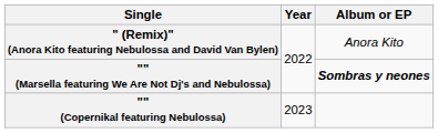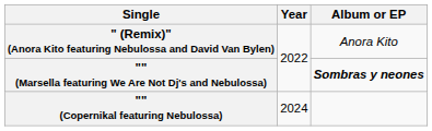 <table class="wikitable plainrowheaders" style="text-align:center;">
 <tr>
 <th scope="col">Single</th>
 <th scope="col">Year</th>
 <th scope="col">Album or EP</th>
 </tr>
 <tr>
 <th scope="row">" (Remix)"<br><small>(Anora Kito featuring Nebulossa and David Van Bylen)</small></th>
 <td rowspan="2">2022</td>
 <td><em>Anora Kito</em></td>
 </tr>
 <tr>
 <th scope="row">""<br><small>(Marsella featuring We Are Not Dj's and Nebulossa)</small></th>
 <td><strong><em>Sombras y neones</em></strong></td>
 </tr>
 <tr>
 <th scope="row">""<br><small>(Copernikal featuring Nebulossa)</small></th>
-<td>2023</td>
+<td>2024</td>
 <td></td>
 </tr>
 </table>
